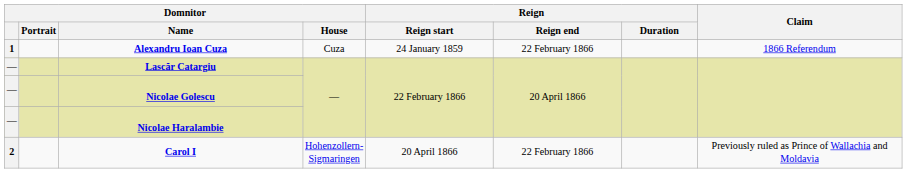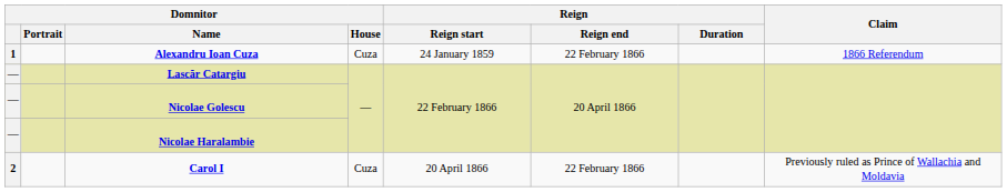 <table class="wikitable" style="text-align:center; width:90%; line-height:130%;">
 <tr>
 <th width=35% colspan=4>Domnitor</th>
 <th width=40% colspan=3>Reign</th>
 <th width=25% rowspan=2>Claim</th>
 </tr>
 <tr>
 <th></th>
 <th>Portrait</th>
 <th width=30%>Name<br></th>
 <th>House</th>
 <th>Reign start</th>
 <th>Reign end</th>
 <th>Duration</th>
 </tr>
 <tr>
 <th>1</th>
 <td></td>
 <td><strong><a href='#'>Alexandru Ioan Cuza</a></strong><br></td>
 <td>Cuza</td>
 <td>24 January 1859</td>
 <td>22 February 1866<br></td>
 <td></td>
 <td><a href='#'>1866 Referendum</a></td>
 </tr>
 <tr style="background:#e6e6aa;">
 <th>—</th>
 <td></td>
 <td><strong><a href='#'>Lascăr Catargiu</a></strong><br></td>
 <td rowspan=3>—</td>
 <td rowspan=3>22 February 1866</td>
 <td rowspan=3>20 April 1866</td>
 <td rowspan=3></td>
 <td rowspan=3><br><em></em></td>
 </tr>
 <tr style="background:#e6e6aa;">
 <th>—</th>
 <td></td>
 <td><br><strong><a href='#'>Nicolae Golescu</a></strong><br></td>
 </tr>
 <tr style="background:#e6e6aa;">
 <th>—</th>
 <td></td>
 <td><br><strong><a href='#'>Nicolae Haralambie</a></strong><br></td>
 </tr>
 <tr>
 <th>2</th>
 <td></td>
 <td><strong><a href='#'>Carol I</a></strong><br></td>
-<td><a href='#'>Hohenzollern-Sigmaringen</a></td>
+<td>Cuza</td>
 <td>20 April 1866</td>
 <td>22 February 1866<br></td>
 <td></td>
 <td>Previously ruled as Prince of <a href='#'>Wallachia</a> and <a href='#'>Moldavia</a><br></td>
 </tr>
 </table>
